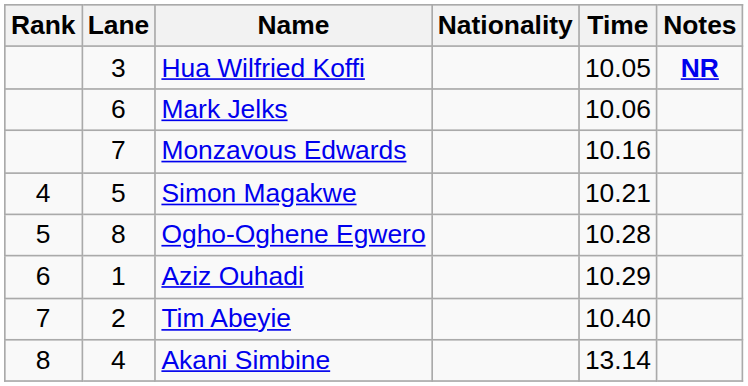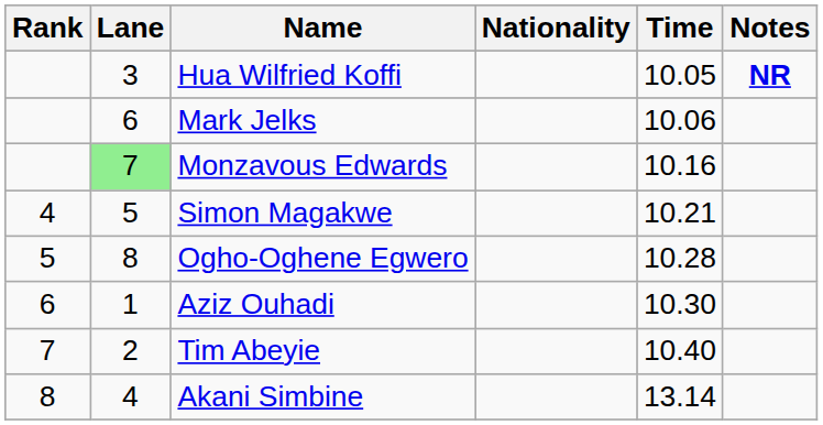 <table class="wikitable sortable" style="text-align:center">
 <tr>
 <th>Rank</th>
 <th>Lane</th>
 <th>Name</th>
 <th>Nationality</th>
 <th>Time</th>
 <th>Notes</th>
 </tr>
 <tr>
 <td></td>
 <td>3</td>
 <td align=left><a href='#'>Hua Wilfried Koffi</a></td>
 <td align=left></td>
 <td>10.05</td>
 <td><strong><a href='#'>NR</a></strong></td>
 </tr>
 <tr>
 <td></td>
 <td>6</td>
 <td align=left><a href='#'>Mark Jelks</a></td>
 <td align=left></td>
 <td>10.06</td>
 <td></td>
 </tr>
 <tr>
 <td></td>
-<td>7</td>
+<td style="background: lightgreen;">7</td>
 <td align=left><a href='#'>Monzavous Edwards</a></td>
 <td align=left></td>
 <td>10.16</td>
 <td></td>
 </tr>
 <tr>
 <td>4</td>
 <td>5</td>
 <td align=left><a href='#'>Simon Magakwe</a></td>
 <td align=left></td>
 <td>10.21</td>
 <td></td>
 </tr>
 <tr>
 <td>5</td>
 <td>8</td>
 <td align=left><a href='#'>Ogho-Oghene Egwero</a></td>
 <td align=left></td>
 <td>10.28</td>
 <td></td>
 </tr>
 <tr>
 <td>6</td>
 <td>1</td>
 <td align=left><a href='#'>Aziz Ouhadi</a></td>
 <td align=left></td>
-<td>10.29</td>
+<td>10.30</td>
 <td></td>
 </tr>
 <tr>
 <td>7</td>
 <td>2</td>
 <td align=left><a href='#'>Tim Abeyie</a></td>
 <td align=left></td>
 <td>10.40</td>
 <td></td>
 </tr>
 <tr>
 <td>8</td>
 <td>4</td>
 <td align=left><a href='#'>Akani Simbine</a></td>
 <td align=left></td>
 <td>13.14</td>
 <td></td>
 </tr>
 </table>
